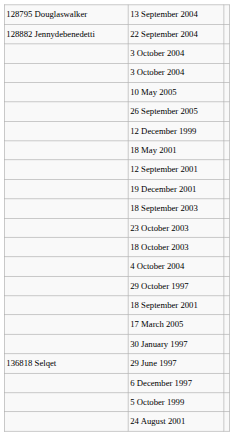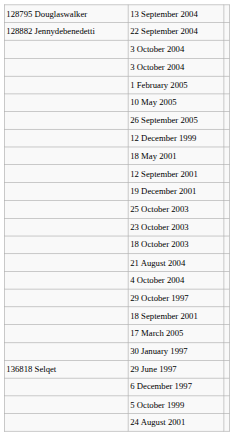 <table class="wikitable" style="font-size: 89%; float: left; width: 26em; margin-right: 1em; height: 700px">
 <tr>
 <td>128795 Douglaswalker</td>
 <td>13 September 2004</td>
 <td></td>
 </tr>
 <tr>
 <td>128882 Jennydebenedetti</td>
 <td>22 September 2004</td>
 <td></td>
 </tr>
 <tr>
 <td></td>
 <td>3 October 2004</td>
 <td></td>
 </tr>
 <tr>
 <td></td>
 <td>3 October 2004</td>
+<td></td>
+</tr>
+<tr>
+<td></td>
+<td>1 February 2005</td>
 <td></td>
 </tr>
 <tr>
 <td></td>
 <td>10 May 2005</td>
 <td></td>
 </tr>
 <tr>
 <td></td>
 <td>26 September 2005</td>
 <td></td>
 </tr>
 <tr>
 <td></td>
 <td>12 December 1999</td>
 <td></td>
 </tr>
 <tr>
 <td></td>
 <td>18 May 2001</td>
 <td></td>
 </tr>
 <tr>
 <td></td>
 <td>12 September 2001</td>
 <td></td>
 </tr>
 <tr>
 <td></td>
 <td>19 December 2001</td>
 <td></td>
 </tr>
 <tr>
 <td></td>
-<td>18 September 2003</td>
+<td>25 October 2003</td>
 <td></td>
 </tr>
 <tr>
 <td></td>
 <td>23 October 2003</td>
 <td></td>
 </tr>
 <tr>
 <td></td>
 <td>18 October 2003</td>
+<td></td>
+</tr>
+<tr>
+<td></td>
+<td>21 August 2004</td>
 <td></td>
 </tr>
 <tr>
 <td></td>
 <td>4 October 2004</td>
 <td></td>
 </tr>
 <tr>
 <td></td>
 <td>29 October 1997</td>
 <td></td>
 </tr>
 <tr>
 <td></td>
 <td>18 September 2001</td>
 <td></td>
 </tr>
 <tr>
 <td></td>
 <td>17 March 2005</td>
 <td></td>
 </tr>
 <tr>
 <td></td>
 <td>30 January 1997</td>
 <td></td>
 </tr>
 <tr>
 <td>136818 Selqet</td>
 <td>29 June 1997</td>
 <td></td>
 </tr>
 <tr>
 <td></td>
 <td>6 December 1997</td>
 <td></td>
 </tr>
 <tr>
 <td></td>
 <td>5 October 1999</td>
 <td></td>
 </tr>
 <tr>
 <td></td>
 <td>24 August 2001</td>
 <td></td>
 </tr>
 </table>
